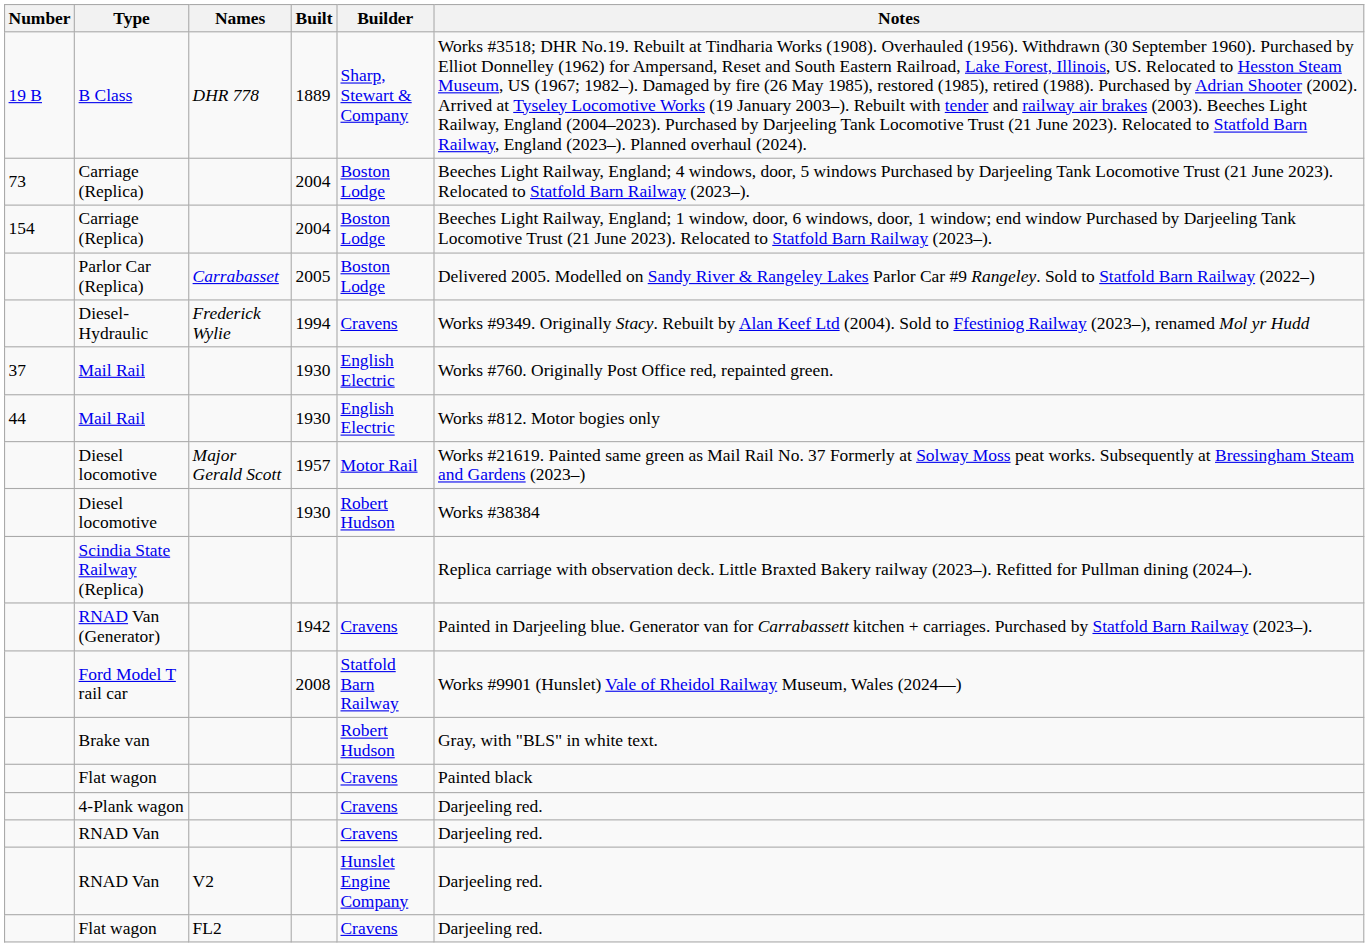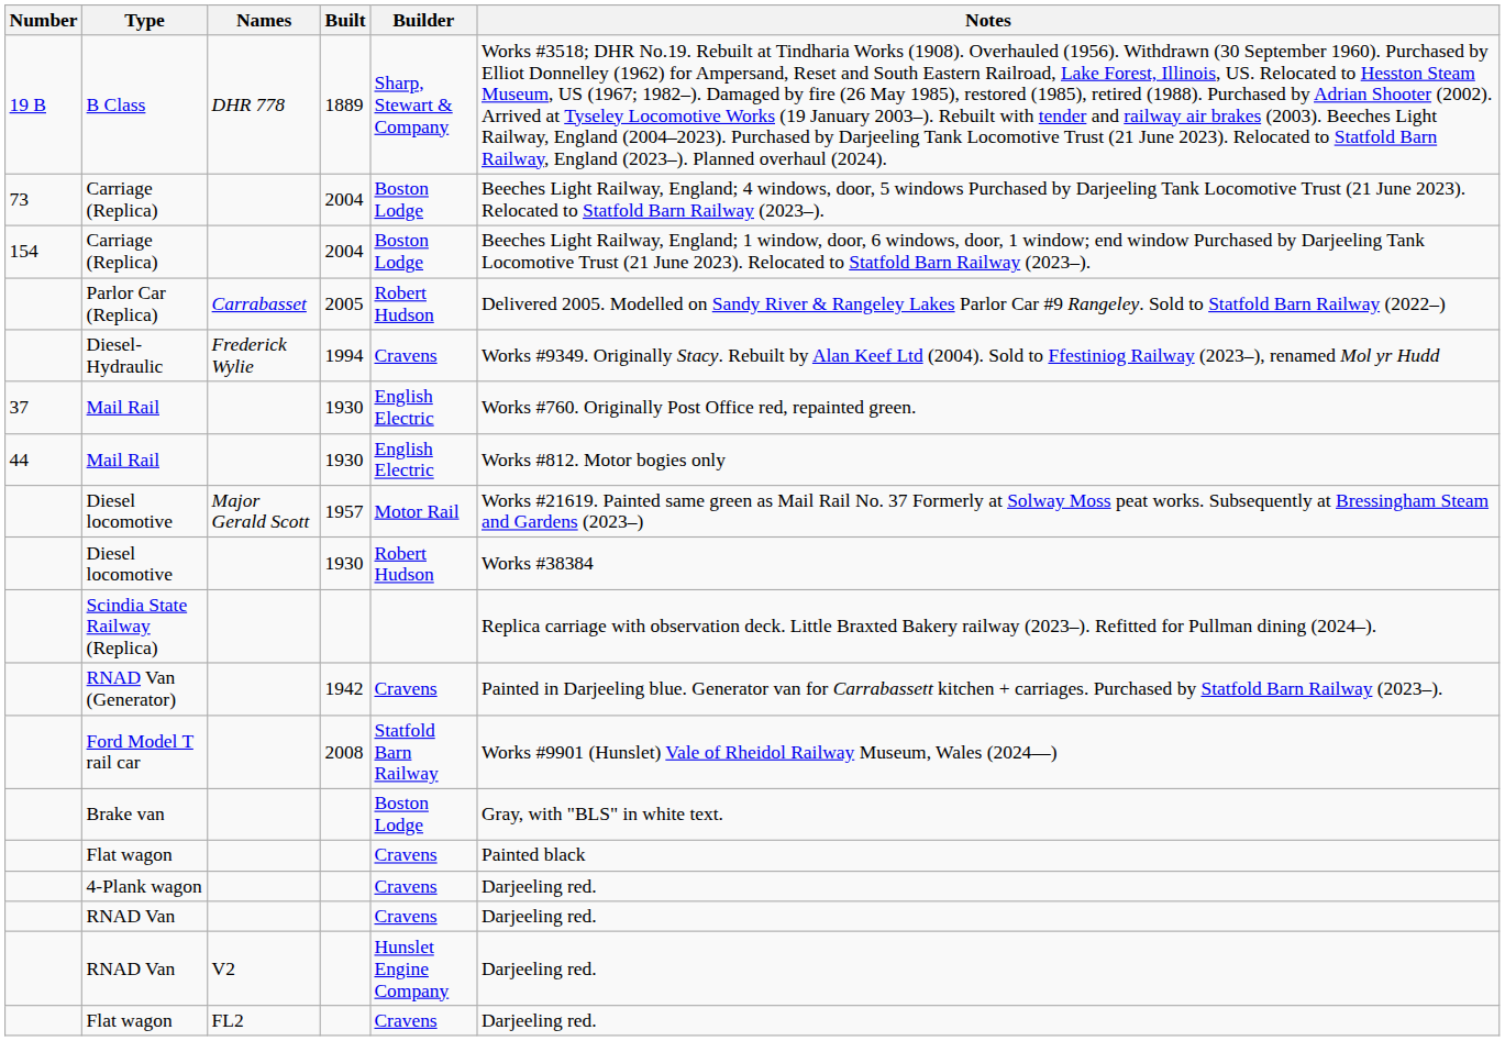 <table class="wikitable sortable">
 <tr>
 <th data-sort-type=number>Number</th>
 <th>Type</th>
 <th>Names</th>
 <th>Built</th>
 <th>Builder</th>
 <th>Notes</th>
 </tr>
 <tr>
 <td><a href='#'>19 B</a></td>
 <td><a href='#'>B Class</a></td>
 <td><em>DHR 778</em></td>
 <td>1889</td>
 <td><a href='#'>Sharp, Stewart & Company</a></td>
 <td>Works #3518;  DHR No.19.  Rebuilt at Tindharia Works (1908).  Overhauled (1956).  Withdrawn (30 September 1960).  Purchased by Elliot Donnelley (1962) for Ampersand, Reset and South Eastern Railroad, <a href='#'>Lake Forest, Illinois</a>, US.  Relocated to <a href='#'>Hesston Steam Museum</a>, US (1967; 1982‒).  Damaged by fire (26 May 1985), restored (1985), retired (1988).  Purchased by <a href='#'>Adrian Shooter</a> (2002). Arrived at <a href='#'>Tyseley Locomotive Works</a> (19 January 2003‒).  Rebuilt with <a href='#'>tender</a> and <a href='#'>railway air brakes</a> (2003). Beeches Light Railway, England (2004‒2023).  Purchased by Darjeeling Tank Locomotive Trust (21 June 2023).  Relocated to <a href='#'>Statfold Barn Railway</a>, England (2023‒).  Planned overhaul (2024).</td>
 </tr>
 <tr>
 <td>73</td>
 <td>Carriage (Replica)</td>
 <td></td>
 <td>2004</td>
 <td><a href='#'>Boston Lodge</a></td>
 <td>Beeches Light Railway, England; 4 windows, door, 5 windows  Purchased by Darjeeling Tank Locomotive Trust (21 June 2023).  Relocated to <a href='#'>Statfold Barn Railway</a> (2023‒).</td>
 </tr>
 <tr>
 <td>154</td>
 <td>Carriage (Replica)</td>
 <td></td>
 <td>2004</td>
 <td><a href='#'>Boston Lodge</a></td>
 <td>Beeches Light Railway, England; 1 window, door, 6 windows, door, 1 window; end window  Purchased by Darjeeling Tank Locomotive Trust (21 June 2023).  Relocated to <a href='#'>Statfold Barn Railway</a> (2023‒).</td>
 </tr>
 <tr>
 <td></td>
 <td>Parlor Car (Replica)</td>
 <td><em><a href='#'>Carrabasset</a></em></td>
 <td data-sort-key="2005">2005</td>
-<td><a href='#'>Boston Lodge</a></td>
+<td><a href='#'>Robert Hudson</a></td>
 <td>Delivered 2005.  Modelled on <a href='#'>Sandy River & Rangeley Lakes</a> Parlor Car #9 <em>Rangeley</em>.  Sold to <a href='#'>Statfold Barn Railway</a> (2022‒)</td>
 </tr>
 <tr>
 <td></td>
 <td>Diesel-Hydraulic</td>
 <td><em> Frederick Wylie</em></td>
 <td>1994</td>
 <td><a href='#'>Cravens</a></td>
 <td>Works #9349.  Originally <em>Stacy</em>. Rebuilt by <a href='#'>Alan Keef Ltd</a> (2004).  Sold to <a href='#'>Ffestiniog Railway</a> (2023‒), renamed <em>Mol yr Hudd</em></td>
 </tr>
 <tr>
 <td>37</td>
 <td><a href='#'>Mail Rail</a></td>
 <td></td>
 <td>1930</td>
 <td><a href='#'>English Electric</a></td>
 <td>Works #760.  Originally Post Office red, repainted green.</td>
 </tr>
 <tr>
 <td>44</td>
 <td><a href='#'>Mail Rail</a></td>
 <td></td>
 <td>1930</td>
 <td><a href='#'>English Electric</a></td>
 <td>Works #812.  Motor bogies only</td>
 </tr>
 <tr>
 <td></td>
 <td>Diesel locomotive</td>
 <td><em>Major Gerald Scott</em></td>
 <td>1957</td>
 <td><a href='#'>Motor Rail</a></td>
 <td>Works #21619.  Painted same green as Mail Rail No. 37  Formerly at <a href='#'>Solway Moss</a> peat works.  Subsequently at <a href='#'>Bressingham Steam and Gardens</a> (2023‒)</td>
 </tr>
 <tr>
 <td></td>
 <td>Diesel  locomotive</td>
 <td></td>
 <td>1930</td>
 <td><a href='#'>Robert Hudson</a></td>
 <td>Works #38384</td>
 </tr>
 <tr>
 <td></td>
 <td><a href='#'>Scindia State Railway</a> (Replica)</td>
 <td></td>
 <td></td>
 <td></td>
 <td>Replica carriage with observation deck.  Little Braxted Bakery railway (2023‒).  Refitted for Pullman dining (2024‒).</td>
 </tr>
 <tr>
 <td></td>
 <td><a href='#'>RNAD</a> Van (Generator)</td>
 <td></td>
 <td>1942</td>
 <td><a href='#'>Cravens</a></td>
 <td>Painted in Darjeeling blue.  Generator van for <em>Carrabassett</em> kitchen + carriages.  Purchased by <a href='#'>Statfold Barn Railway</a> (2023‒).</td>
 </tr>
 <tr>
 <td></td>
 <td><a href='#'>Ford Model T</a> rail car</td>
 <td></td>
 <td>2008</td>
 <td><a href='#'>Statfold Barn Railway</a></td>
 <td>Works #9901 (Hunslet) <a href='#'>Vale of Rheidol Railway</a> Museum, Wales (2024—)<br></td>
 </tr>
 <tr>
 <td></td>
 <td>Brake van</td>
 <td></td>
 <td></td>
-<td><a href='#'>Robert Hudson</a></td>
+<td><a href='#'>Boston Lodge</a></td>
 <td>Gray, with "BLS" in white text.</td>
 </tr>
 <tr>
 <td></td>
 <td>Flat wagon</td>
 <td></td>
 <td></td>
 <td><a href='#'>Cravens</a></td>
 <td>Painted black</td>
 </tr>
 <tr>
 <td></td>
 <td>4-Plank wagon</td>
 <td></td>
 <td></td>
 <td><a href='#'>Cravens</a></td>
 <td>Darjeeling red.</td>
 </tr>
 <tr>
 <td></td>
 <td>RNAD Van</td>
 <td></td>
 <td></td>
 <td><a href='#'>Cravens</a></td>
 <td>Darjeeling red.</td>
 </tr>
 <tr>
 <td></td>
 <td>RNAD Van</td>
 <td>V2</td>
 <td></td>
 <td><a href='#'>Hunslet Engine Company</a></td>
 <td>Darjeeling red.</td>
 </tr>
 <tr>
 <td></td>
 <td>Flat wagon</td>
 <td>FL2</td>
 <td></td>
 <td><a href='#'>Cravens</a></td>
 <td>Darjeeling red.</td>
 </tr>
 </table>
